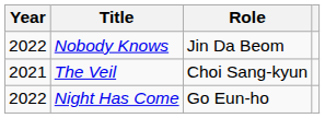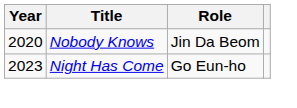 <table class="wikitable">
 <tr>
 <th>Year</th>
 <th>Title</th>
 <th>Role</th>
 <th></th>
 </tr>
 <tr>
-<td>2022</td>
+<td>2020</td>
 <td><em><a href='#'>Nobody Knows</a></em></td>
 <td>Jin Da Beom</td>
 <td align="center"></td>
 </tr>
 <tr>
-<td>2021</td>
-<td><em><a href='#'>The Veil</a></em></td>
-<td>Choi Sang-kyun</td>
-<td align="center"></td>
-</tr>
-<tr>
-<td>2022</td>
+<td>2023</td>
 <td><em><a href='#'>Night Has Come</a></em></td>
 <td>Go Eun-ho</td>
 <td></td>
 </tr>
 </table>
